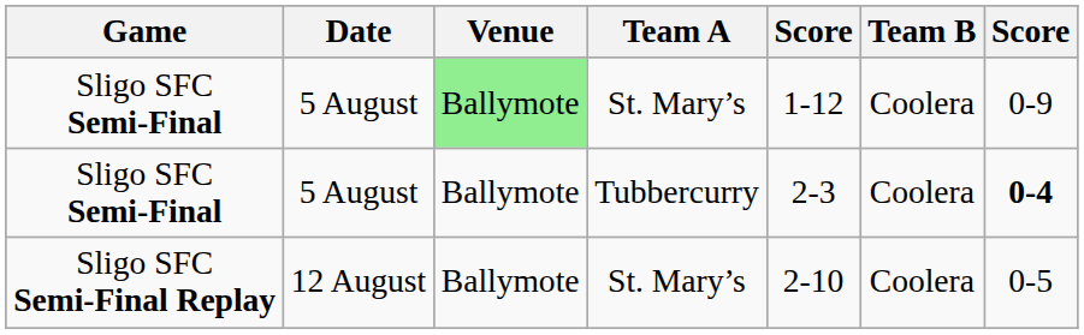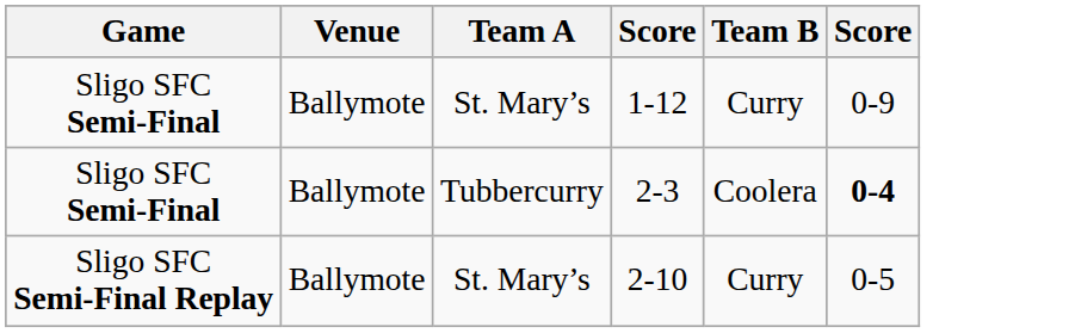 <table class="wikitable">
 <tr>
 <th>Game</th>
-<th>Date</th>
 <th>Venue</th>
 <th>Team A</th>
 <th>Score</th>
 <th>Team B</th>
 <th>Score</th>
 </tr>
 <tr align="center">
 <td>Sligo SFC<br><strong>Semi-Final</strong></td>
-<td>5 August</td>
-<td style="background: lightgreen;">Ballymote</td>
+<td>Ballymote</td>
 <td>St. Mary’s</td>
 <td>1-12</td>
-<td>Coolera</td>
+<td>Curry</td>
 <td>0-9</td>
 </tr>
 <tr align="center">
 <td>Sligo SFC<br><strong>Semi-Final</strong></td>
-<td>5 August</td>
 <td>Ballymote</td>
 <td>Tubbercurry</td>
 <td>2-3</td>
 <td>Coolera</td>
 <td><strong>0-4</strong></td>
 </tr>
 <tr align="center">
 <td>Sligo SFC<br><strong>Semi-Final Replay</strong></td>
-<td>12 August</td>
 <td>Ballymote</td>
 <td>St. Mary’s</td>
 <td>2-10</td>
-<td>Coolera</td>
+<td>Curry</td>
 <td>0-5</td>
 </tr>
 </table>
